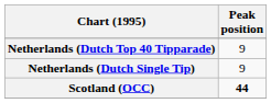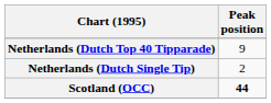 <table class="wikitable sortable plainrowheaders">
 <tr>
 <th scope="col">Chart (1995)</th>
 <th scope="col">Peak<br>position</th>
 </tr>
 <tr>
 </tr>
 <tr>
 </tr>
 <tr>
 </tr>
 <tr>
 <th scope="row">Netherlands (<a href='#'>Dutch Top 40 Tipparade</a>)</th>
 <td align="center">9</td>
 </tr>
 <tr>
 <th scope="row">Netherlands (<a href='#'>Dutch Single Tip</a>)</th>
-<td align="center">9</td>
+<td align="center">2</td>
 </tr>
 <tr>
 <th scope="row">Scotland (<a href='#'>OCC</a>)</th>
 <td align="center"><strong>44</strong></td>
 </tr>
 <tr>
 </tr>
 <tr>
 </tr>
 <tr>
 </tr>
 </table>
